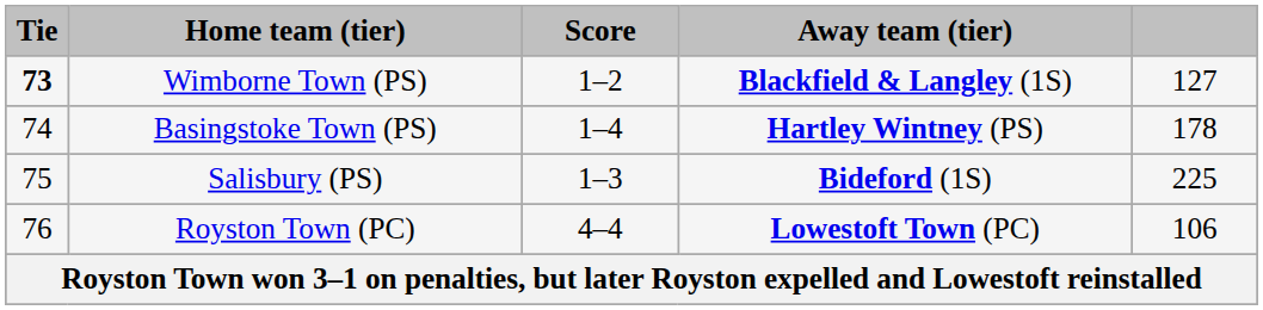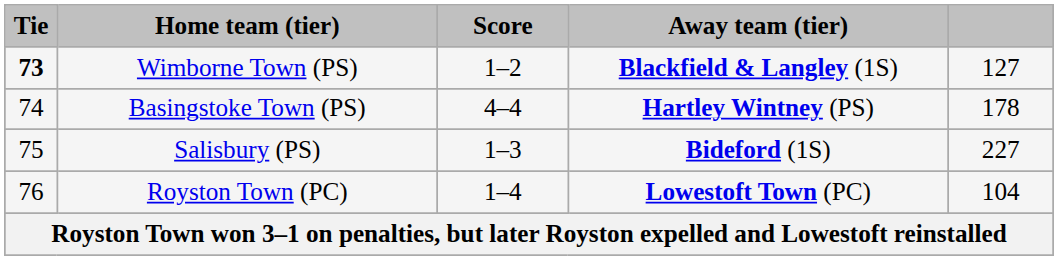 <table class="wikitable" style="width: 600px; background:WhiteSmoke; text-align:center; font-size:90%">
 <tr>
 <td scope="col" style="width:  5.00%; background:silver;"><strong>Tie</strong></td>
 <td scope="col" style="width: 36.25%; background:silver;"><strong>Home team (tier)</strong></td>
 <td scope="col" style="width: 12.50%; background:silver;"><strong>Score</strong></td>
 <td scope="col" style="width: 36.25%; background:silver;"><strong>Away team (tier)</strong></td>
 <td scope="col" style="width: 10.00%; background:silver;"><strong></strong></td>
 </tr>
 <tr>
 <td><strong>73</strong></td>
 <td><a href='#'>Wimborne Town</a> (PS)</td>
 <td>1–2</td>
 <td><strong><a href='#'>Blackfield & Langley</a></strong> (1S)</td>
 <td>127</td>
 </tr>
 <tr>
 <td>74</td>
 <td><a href='#'>Basingstoke Town</a> (PS)</td>
-<td>1–4</td>
+<td>4–4</td>
 <td><strong><a href='#'>Hartley Wintney</a></strong> (PS)</td>
 <td>178</td>
 </tr>
 <tr>
 <td>75</td>
 <td><a href='#'>Salisbury</a> (PS)</td>
 <td>1–3</td>
 <td><strong><a href='#'>Bideford</a></strong> (1S)</td>
-<td>225</td>
+<td>227</td>
 </tr>
 <tr>
 <td>76</td>
 <td><a href='#'>Royston Town</a> (PC)</td>
-<td>4–4</td>
+<td>1–4</td>
 <td><strong><a href='#'>Lowestoft Town</a></strong> (PC)</td>
-<td>106</td>
+<td>104</td>
 </tr>
 <tr>
 <th colspan="5">Royston Town won 3–1 on penalties, but later Royston expelled and Lowestoft reinstalled</th>
 </tr>
 </table>
